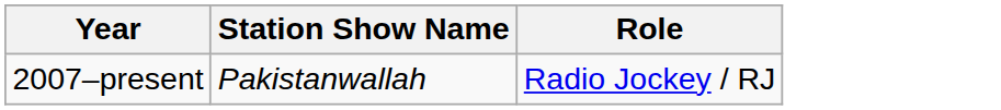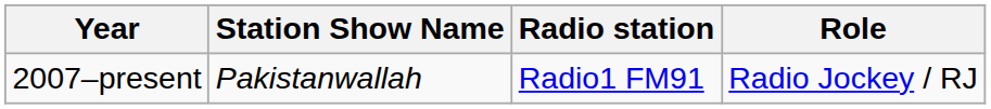 <table class="wikitable sortable">
 <tr>
 <th>Year</th>
 <th>Station Show Name</th>
+<th>Radio station</th>
 <th>Role</th>
 </tr>
 <tr>
 <td>2007–present</td>
 <td><em>Pakistanwallah</em></td>
+<td><a href='#'>Radio1 FM91</a></td>
 <td><a href='#'>Radio Jockey</a> / RJ</td>
 </tr>
 </table>
